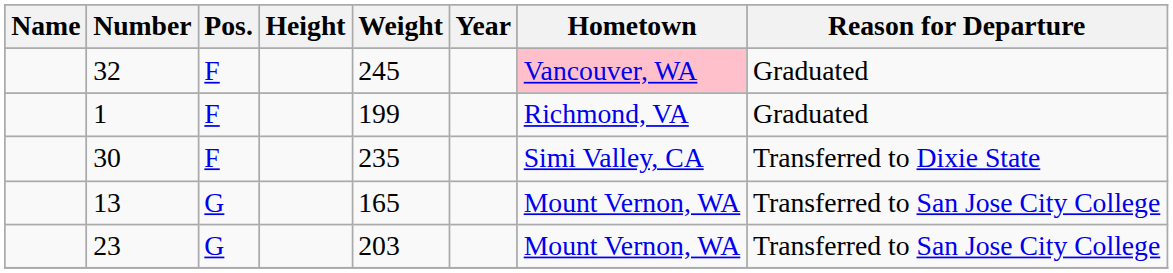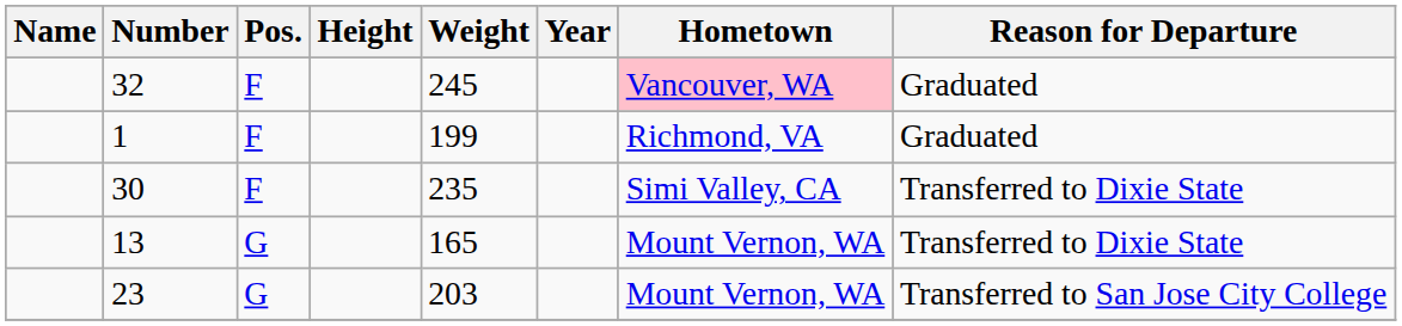 <table class="wikitable sortable" border="1">
 <tr>
 <th>Name</th>
 <th>Number</th>
 <th>Pos.</th>
 <th>Height</th>
 <th>Weight</th>
 <th>Year</th>
 <th>Hometown</th>
 <th class="unsortable">Reason for Departure</th>
 </tr>
 <tr>
 <td></td>
 <td>32</td>
 <td><a href='#'>F</a></td>
 <td></td>
 <td>245</td>
 <td></td>
 <td style="background: pink;"><a href='#'>Vancouver, WA</a></td>
 <td>Graduated</td>
 </tr>
 <tr>
 <td></td>
 <td>1</td>
 <td><a href='#'>F</a></td>
 <td></td>
 <td>199</td>
 <td></td>
 <td><a href='#'>Richmond, VA</a></td>
 <td>Graduated</td>
 </tr>
 <tr>
 <td></td>
 <td>30</td>
 <td><a href='#'>F</a></td>
 <td></td>
 <td>235</td>
 <td></td>
 <td><a href='#'>Simi Valley, CA</a></td>
 <td>Transferred to <a href='#'>Dixie State</a></td>
 </tr>
 <tr>
 <td></td>
 <td>13</td>
 <td><a href='#'>G</a></td>
 <td></td>
 <td>165</td>
 <td></td>
 <td><a href='#'>Mount Vernon, WA</a></td>
-<td>Transferred to <a href='#'>San Jose City College</a></td>
+<td>Transferred to <a href='#'>Dixie State</a></td>
 </tr>
 <tr>
 <td></td>
 <td>23</td>
 <td><a href='#'>G</a></td>
 <td></td>
 <td>203</td>
 <td></td>
 <td><a href='#'>Mount Vernon, WA</a></td>
 <td>Transferred to <a href='#'>San Jose City College</a></td>
 </tr>
 <tr>
 </tr>
 </table>
